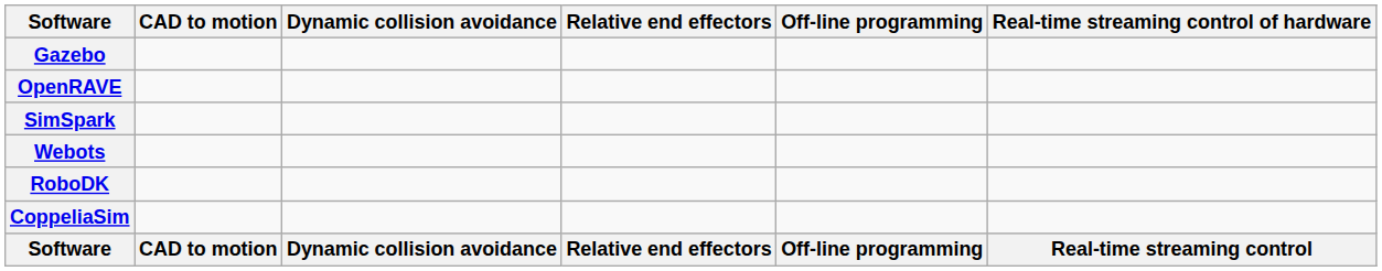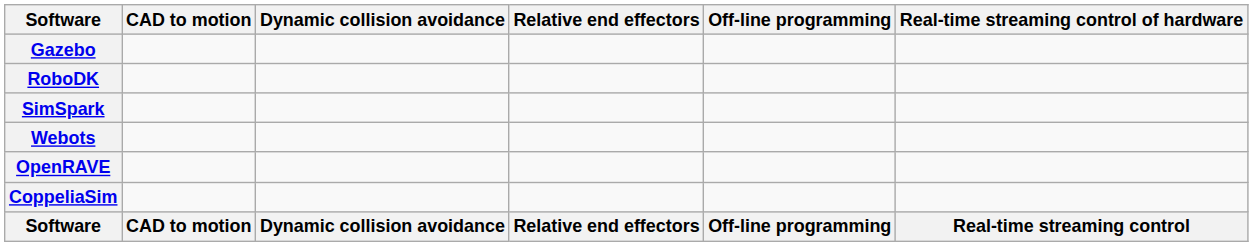 <table class="wikitable sortable" style="font-size: 80%; text-align: center; width: auto;">
 <tr>
 <th>Software</th>
 <th>CAD to motion</th>
 <th>Dynamic collision avoidance</th>
 <th>Relative end effectors</th>
 <th>Off-line programming</th>
 <th>Real-time streaming control of hardware</th>
 </tr>
 <tr>
 <th><a href='#'>Gazebo</a></th>
 <td></td>
 <td></td>
 <td></td>
 <td></td>
 <td></td>
 </tr>
 <tr>
-<th><a href='#'>OpenRAVE</a></th>
+<th><a href='#'>RoboDK</a></th>
 <td></td>
 <td></td>
 <td></td>
 <td></td>
 <td></td>
 </tr>
 <tr>
 <th><a href='#'>SimSpark</a></th>
 <td></td>
 <td></td>
 <td></td>
 <td></td>
 <td></td>
 </tr>
 <tr>
 <th><a href='#'>Webots</a></th>
 <td></td>
 <td></td>
 <td></td>
 <td></td>
 <td></td>
 </tr>
 <tr>
-<th><a href='#'>RoboDK</a></th>
+<th><a href='#'>OpenRAVE</a></th>
 <td></td>
 <td></td>
 <td></td>
 <td></td>
 <td></td>
 </tr>
 <tr>
 <th><a href='#'>CoppeliaSim</a></th>
 <td></td>
 <td></td>
 <td></td>
 <td></td>
 <td></td>
 </tr>
 <tr>
 <th>Software</th>
 <th>CAD to motion</th>
 <th>Dynamic collision avoidance</th>
 <th>Relative end effectors</th>
 <th>Off-line programming</th>
 <th>Real-time streaming control</th>
 </tr>
 </table>
